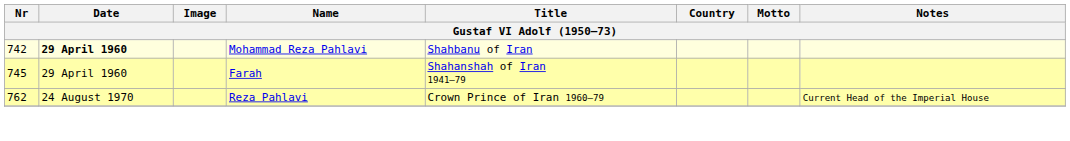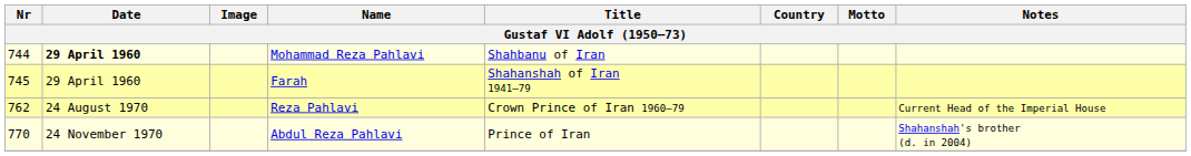 <table class="wikitable" width=100%>
 <tr>
 <th>Nr</th>
 <th>Date</th>
 <th>Image</th>
 <th>Name</th>
 <th>Title</th>
 <th>Country</th>
 <th>Motto</th>
 <th>Notes</th>
 </tr>
 <tr>
 <th colspan=8>Gustaf VI Adolf (1950–73)</th>
 </tr>
 <tr bgcolor="#FFFFDD">
-<td>742</td>
+<td>744</td>
 <td><strong>29 April 1960</strong></td>
 <td></td>
 <td><a href='#'>Mohammad Reza Pahlavi</a></td>
 <td><a href='#'>Shahbanu</a> of <a href='#'>Iran</a></td>
 <td></td>
 <td></td>
 <td></td>
 </tr>
 <tr bgcolor="#FFFFAA">
 <td>745</td>
 <td>29 April 1960</td>
 <td></td>
 <td><a href='#'>Farah</a></td>
 <td><a href='#'>Shahanshah</a> of <a href='#'>Iran</a> <br><small>1941–79</small></td>
 <td></td>
 <td></td>
 <td></td>
 </tr>
 <tr bgcolor="#FFFFAA">
 <td>762</td>
 <td>24 August 1970</td>
 <td></td>
 <td><a href='#'>Reza Pahlavi</a></td>
 <td>Crown Prince of Iran <small>1960–79</small></td>
 <td></td>
 <td></td>
 <td><small>Current Head of the Imperial House</small></td>
 </tr>
+<tr bgcolor="#FFFFDD">
+<td>770</td>
+<td>24 November 1970</td>
+<td></td>
+<td><a href='#'>Abdul Reza Pahlavi</a></td>
+<td>Prince of Iran</td>
+<td></td>
+<td></td>
+<td><small><a href='#'>Shahanshah</a>'s brother<br> (d. in 2004)</small></td>
+</tr>
 <tr>
 </tr>
 </table>
